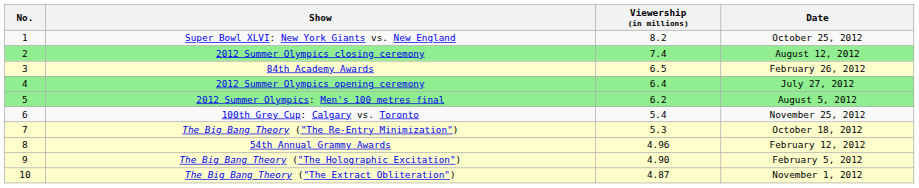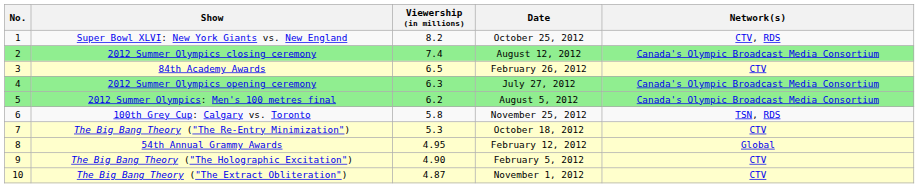 <table class="wikitable sortable" style="width:100%; text-align:center;">
 <tr>
 <th><abbr>No.</abbr></th>
 <th>Show</th>
 <th>Viewership<br><small>(in millions)</small></th>
 <th>Date</th>
+<th>Network(s)</th>
 </tr>
 <tr>
 <td>1</td>
 <td><a href='#'>Super Bowl XLVI</a>: <a href='#'>New York Giants</a> vs. <a href='#'>New England</a></td>
 <td>8.2</td>
 <td>October 25, 2012</td>
+<td><a href='#'>CTV</a>, <a href='#'>RDS</a></td>
 </tr>
 <tr style="background:lightgreen;">
 <td>2</td>
 <td><a href='#'>2012 Summer Olympics closing ceremony</a></td>
 <td>7.4</td>
 <td>August 12, 2012</td>
+<td><a href='#'>Canada's Olympic Broadcast Media Consortium</a></td>
 </tr>
 <tr style="background:#ffc;">
 <td>3</td>
 <td><a href='#'>84th Academy Awards</a></td>
 <td>6.5</td>
 <td>February 26, 2012</td>
+<td><a href='#'>CTV</a></td>
 </tr>
 <tr style="background:lightgreen;">
 <td>4</td>
 <td><a href='#'>2012 Summer Olympics opening ceremony</a></td>
-<td>6.4</td>
+<td>6.3</td>
 <td>July 27, 2012</td>
+<td><a href='#'>Canada's Olympic Broadcast Media Consortium</a></td>
 </tr>
 <tr style="background:lightgreen;">
 <td>5</td>
 <td><a href='#'>2012 Summer Olympics</a>: <a href='#'>Men's 100 metres final</a></td>
 <td>6.2</td>
 <td>August 5, 2012</td>
+<td><a href='#'>Canada's Olympic Broadcast Media Consortium</a></td>
 </tr>
 <tr>
 <td>6</td>
 <td><a href='#'>100th Grey Cup</a>: <a href='#'>Calgary</a> vs. <a href='#'>Toronto</a></td>
-<td>5.4</td>
+<td>5.8</td>
 <td>November 25, 2012</td>
+<td><a href='#'>TSN</a>, <a href='#'>RDS</a></td>
 </tr>
 <tr style="background:#ffc;">
 <td>7</td>
 <td><em><a href='#'>The Big Bang Theory</a></em> (<a href='#'>"The Re-Entry Minimization"</a>)</td>
 <td>5.3</td>
 <td>October 18, 2012</td>
+<td><a href='#'>CTV</a></td>
 </tr>
 <tr style="background:#ffc;">
 <td>8</td>
 <td><a href='#'>54th Annual Grammy Awards</a></td>
-<td>4.96</td>
+<td>4.95</td>
 <td>February 12, 2012</td>
+<td><a href='#'>Global</a></td>
 </tr>
 <tr style="background:#ffc;">
 <td>9</td>
 <td><em><a href='#'>The Big Bang Theory</a></em> (<a href='#'>"The Holographic Excitation"</a>)</td>
 <td>4.90</td>
 <td>February 5, 2012</td>
+<td><a href='#'>CTV</a></td>
 </tr>
 <tr style="background:#ffc;">
 <td>10</td>
 <td><em><a href='#'>The Big Bang Theory</a></em> (<a href='#'>"The Extract Obliteration"</a>)</td>
 <td>4.87</td>
 <td>November 1, 2012</td>
+<td><a href='#'>CTV</a></td>
 </tr>
 </table>
